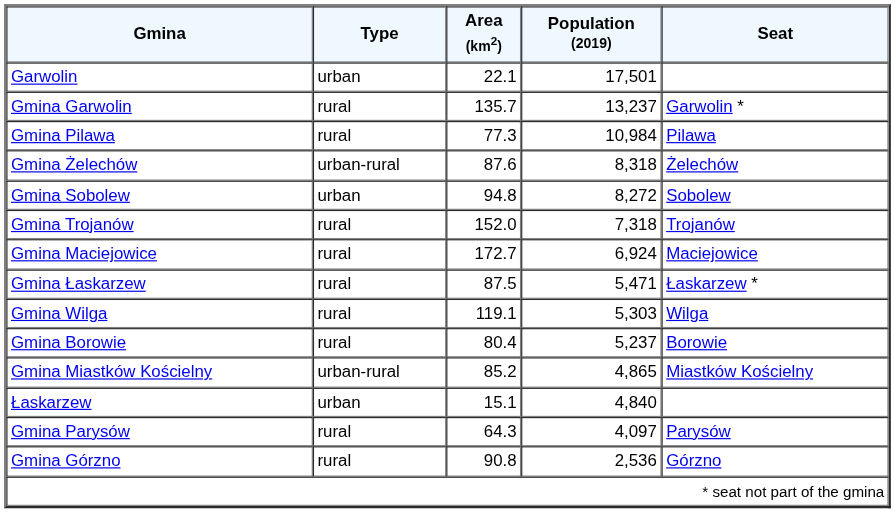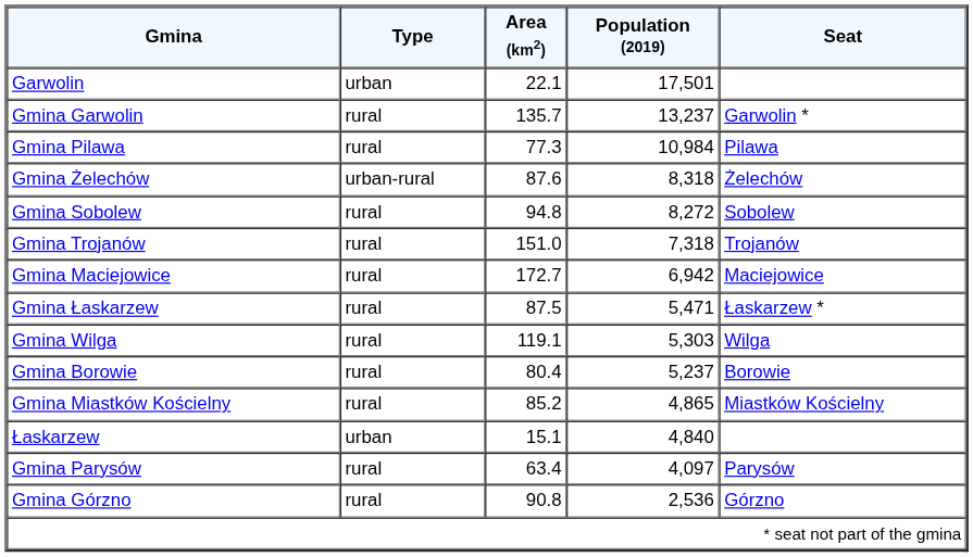 <table width="60%" border="2" cellpadding="3" cellspacing="0" style="font-size:90%;line-height:120%;">
 <tr bgcolor="F0F8FF">
 <td style="text-align:center;"><strong>Gmina</strong></td>
 <td style="text-align:center;"><strong>Type</strong></td>
 <td style="text-align:center;"><strong>Area<br><small>(km<sup>2</sup>)</small></strong></td>
 <td style="text-align:center;"><strong>Population<br><small>(2019)</small></strong></td>
 <td style="text-align:center;"><strong>Seat</strong></td>
 </tr>
 <tr>
 <td><a href='#'>Garwolin</a></td>
 <td>urban</td>
 <td style="text-align:right;">22.1</td>
 <td style="text-align:right;">17,501</td>
 <td> </td>
 </tr>
 <tr>
 <td><a href='#'>Gmina Garwolin</a></td>
 <td>rural</td>
 <td style="text-align:right;">135.7</td>
 <td style="text-align:right;">13,237</td>
 <td><a href='#'>Garwolin</a> *</td>
 </tr>
 <tr>
 <td><a href='#'>Gmina Pilawa</a></td>
 <td>rural</td>
 <td style="text-align:right;">77.3</td>
 <td style="text-align:right;">10,984</td>
 <td><a href='#'>Pilawa</a></td>
 </tr>
 <tr>
 <td><a href='#'>Gmina Żelechów</a></td>
 <td>urban-rural</td>
 <td style="text-align:right;">87.6</td>
 <td style="text-align:right;">8,318</td>
 <td><a href='#'>Żelechów</a></td>
 </tr>
 <tr>
 <td><a href='#'>Gmina Sobolew</a></td>
-<td>urban</td>
+<td>rural</td>
 <td style="text-align:right;">94.8</td>
 <td style="text-align:right;">8,272</td>
 <td><a href='#'>Sobolew</a></td>
 </tr>
 <tr>
 <td><a href='#'>Gmina Trojanów</a></td>
 <td>rural</td>
-<td style="text-align:right;">152.0</td>
+<td style="text-align:right;">151.0</td>
 <td style="text-align:right;">7,318</td>
 <td><a href='#'>Trojanów</a></td>
 </tr>
 <tr>
 <td><a href='#'>Gmina Maciejowice</a></td>
 <td>rural</td>
 <td style="text-align:right;">172.7</td>
-<td style="text-align:right;">6,924</td>
+<td style="text-align:right;">6,942</td>
 <td><a href='#'>Maciejowice</a></td>
 </tr>
 <tr>
 <td><a href='#'>Gmina Łaskarzew</a></td>
 <td>rural</td>
 <td style="text-align:right;">87.5</td>
 <td style="text-align:right;">5,471</td>
 <td><a href='#'>Łaskarzew</a> *</td>
 </tr>
 <tr>
 <td><a href='#'>Gmina Wilga</a></td>
 <td>rural</td>
 <td style="text-align:right;">119.1</td>
 <td style="text-align:right;">5,303</td>
 <td><a href='#'>Wilga</a></td>
 </tr>
 <tr>
 <td><a href='#'>Gmina Borowie</a></td>
 <td>rural</td>
 <td style="text-align:right;">80.4</td>
 <td style="text-align:right;">5,237</td>
 <td><a href='#'>Borowie</a></td>
 </tr>
 <tr>
 <td><a href='#'>Gmina Miastków Kościelny</a></td>
-<td>urban-rural</td>
+<td>rural</td>
 <td style="text-align:right;">85.2</td>
 <td style="text-align:right;">4,865</td>
 <td><a href='#'>Miastków Kościelny</a></td>
 </tr>
 <tr>
 <td><a href='#'>Łaskarzew</a></td>
 <td>urban</td>
 <td style="text-align:right;">15.1</td>
 <td style="text-align:right;">4,840</td>
 <td> </td>
 </tr>
 <tr>
 <td><a href='#'>Gmina Parysów</a></td>
 <td>rural</td>
-<td style="text-align:right;">64.3</td>
+<td style="text-align:right;">63.4</td>
 <td style="text-align:right;">4,097</td>
 <td><a href='#'>Parysów</a></td>
 </tr>
 <tr>
 <td><a href='#'>Gmina Górzno</a></td>
 <td>rural</td>
 <td style="text-align:right;">90.8</td>
 <td style="text-align:right;">2,536</td>
 <td><a href='#'>Górzno</a></td>
 </tr>
 <tr>
 <td colspan=5 style="text-align:right;font-size:90%">* seat not part of the gmina</td>
 </tr>
 <tr>
 </tr>
 </table>
